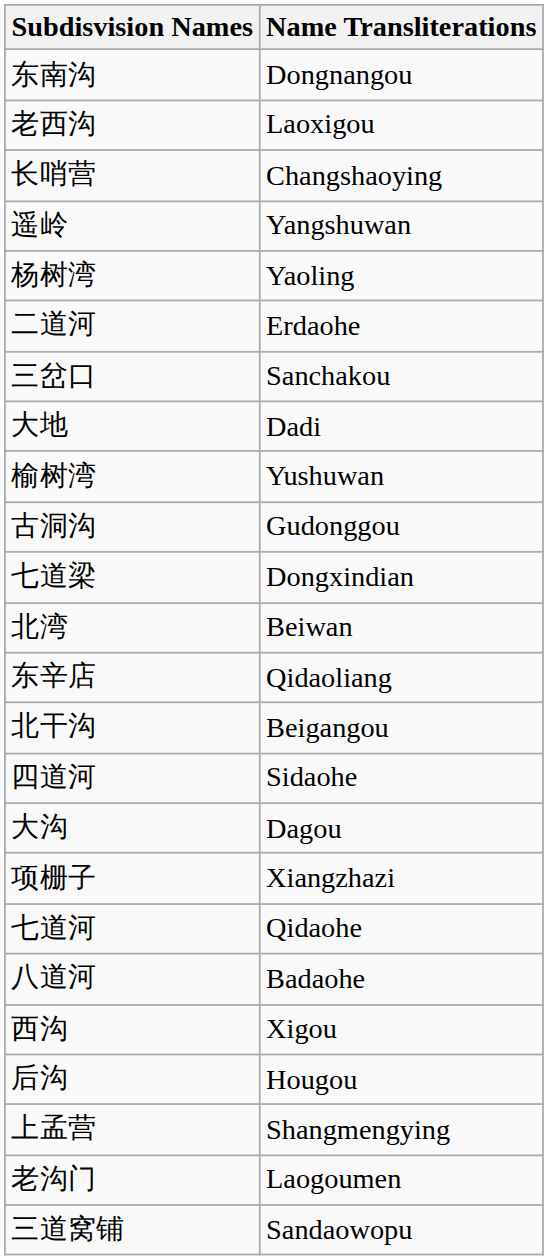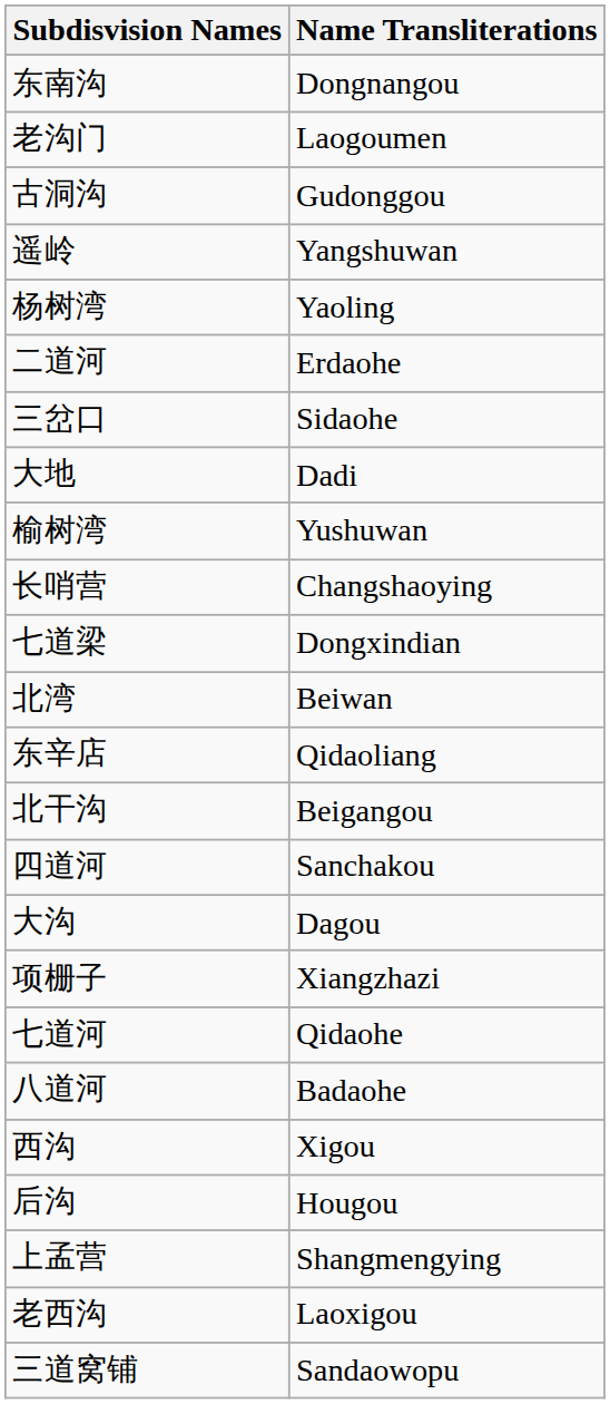 <table class="wikitable sortable">
 <tr>
 <th>Subdisvision Names</th>
 <th>Name Transliterations</th>
 </tr>
 <tr>
 <td>东南沟</td>
 <td>Dongnangou</td>
 </tr>
 <tr>
-<td>老西沟</td>
-<td>Laoxigou</td>
+<td>老沟门</td>
+<td>Laogoumen</td>
 </tr>
 <tr>
-<td>长哨营</td>
-<td>Changshaoying</td>
+<td>古洞沟</td>
+<td>Gudonggou</td>
 </tr>
 <tr>
 <td>遥岭</td>
 <td>Yangshuwan</td>
 </tr>
 <tr>
 <td>杨树湾</td>
 <td>Yaoling</td>
 </tr>
 <tr>
 <td>二道河</td>
 <td>Erdaohe</td>
 </tr>
 <tr>
 <td>三岔口</td>
-<td>Sanchakou</td>
+<td>Sidaohe</td>
 </tr>
 <tr>
 <td>大地</td>
 <td>Dadi</td>
 </tr>
 <tr>
 <td>榆树湾</td>
 <td>Yushuwan</td>
 </tr>
 <tr>
-<td>古洞沟</td>
-<td>Gudonggou</td>
+<td>长哨营</td>
+<td>Changshaoying</td>
 </tr>
 <tr>
 <td>七道梁</td>
 <td>Dongxindian</td>
 </tr>
 <tr>
 <td>北湾</td>
 <td>Beiwan</td>
 </tr>
 <tr>
 <td>东辛店</td>
 <td>Qidaoliang</td>
 </tr>
 <tr>
 <td>北干沟</td>
 <td>Beigangou</td>
 </tr>
 <tr>
 <td>四道河</td>
-<td>Sidaohe</td>
+<td>Sanchakou</td>
 </tr>
 <tr>
 <td>大沟</td>
 <td>Dagou</td>
 </tr>
 <tr>
 <td>项栅子</td>
 <td>Xiangzhazi</td>
 </tr>
 <tr>
 <td>七道河</td>
 <td>Qidaohe</td>
 </tr>
 <tr>
 <td>八道河</td>
 <td>Badaohe</td>
 </tr>
 <tr>
 <td>西沟</td>
 <td>Xigou</td>
 </tr>
 <tr>
 <td>后沟</td>
 <td>Hougou</td>
 </tr>
 <tr>
 <td>上孟营</td>
 <td>Shangmengying</td>
 </tr>
 <tr>
-<td>老沟门</td>
-<td>Laogoumen</td>
+<td>老西沟</td>
+<td>Laoxigou</td>
 </tr>
 <tr>
 <td>三道窝铺</td>
 <td>Sandaowopu</td>
 </tr>
 </table>
